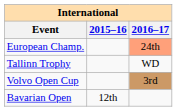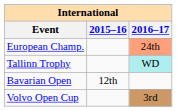 <table class="wikitable" style="text-align:center">
 <tr>
 <th style="background-color: #ffdead; " colspan=3 align=center>International</th>
 </tr>
 <tr>
 <th>Event</th>
 <th><a href='#'>2015–16</a></th>
 <th><a href='#'>2016–17</a></th>
 </tr>
 <tr>
 <td align=left><a href='#'>European Champ.</a></td>
 <td></td>
 <td style="background: lightsalmon;">24th</td>
 </tr>
 <tr>
 <td align=left> <a href='#'>Tallinn Trophy</a></td>
 <td></td>
-<td>WD</td>
+<td style="background: paleturquoise;">WD</td>
+</tr>
+<tr>
+<td align=left><a href='#'>Bavarian Open</a></td>
+<td>12th</td>
+<td></td>
 </tr>
 <tr>
 <td align=left><a href='#'>Volvo Open Cup</a></td>
 <td></td>
 <td bgcolor=cc9966>3rd</td>
 </tr>
-<tr>
-<td align=left><a href='#'>Bavarian Open</a></td>
-<td>12th</td>
-<td></td>
-</tr>
 </table>
